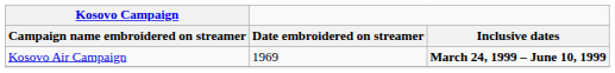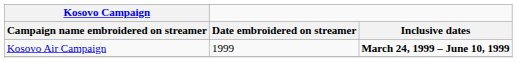 <table class="wikitable">
 <tr>
 <th><a href='#'>Kosovo Campaign</a></th>
 <td colspan="2"></td>
 </tr>
 <tr>
 <th>Campaign name embroidered on streamer</th>
 <th>Date embroidered on streamer</th>
 <th>Inclusive dates</th>
 </tr>
 <tr>
 <td><a href='#'>Kosovo Air Campaign</a></td>
-<td>1969</td>
+<td>1999</td>
 <td><strong>March 24, 1999 – June 10, 1999</strong></td>
 </tr>
 <tr>
 </tr>
 </table>
